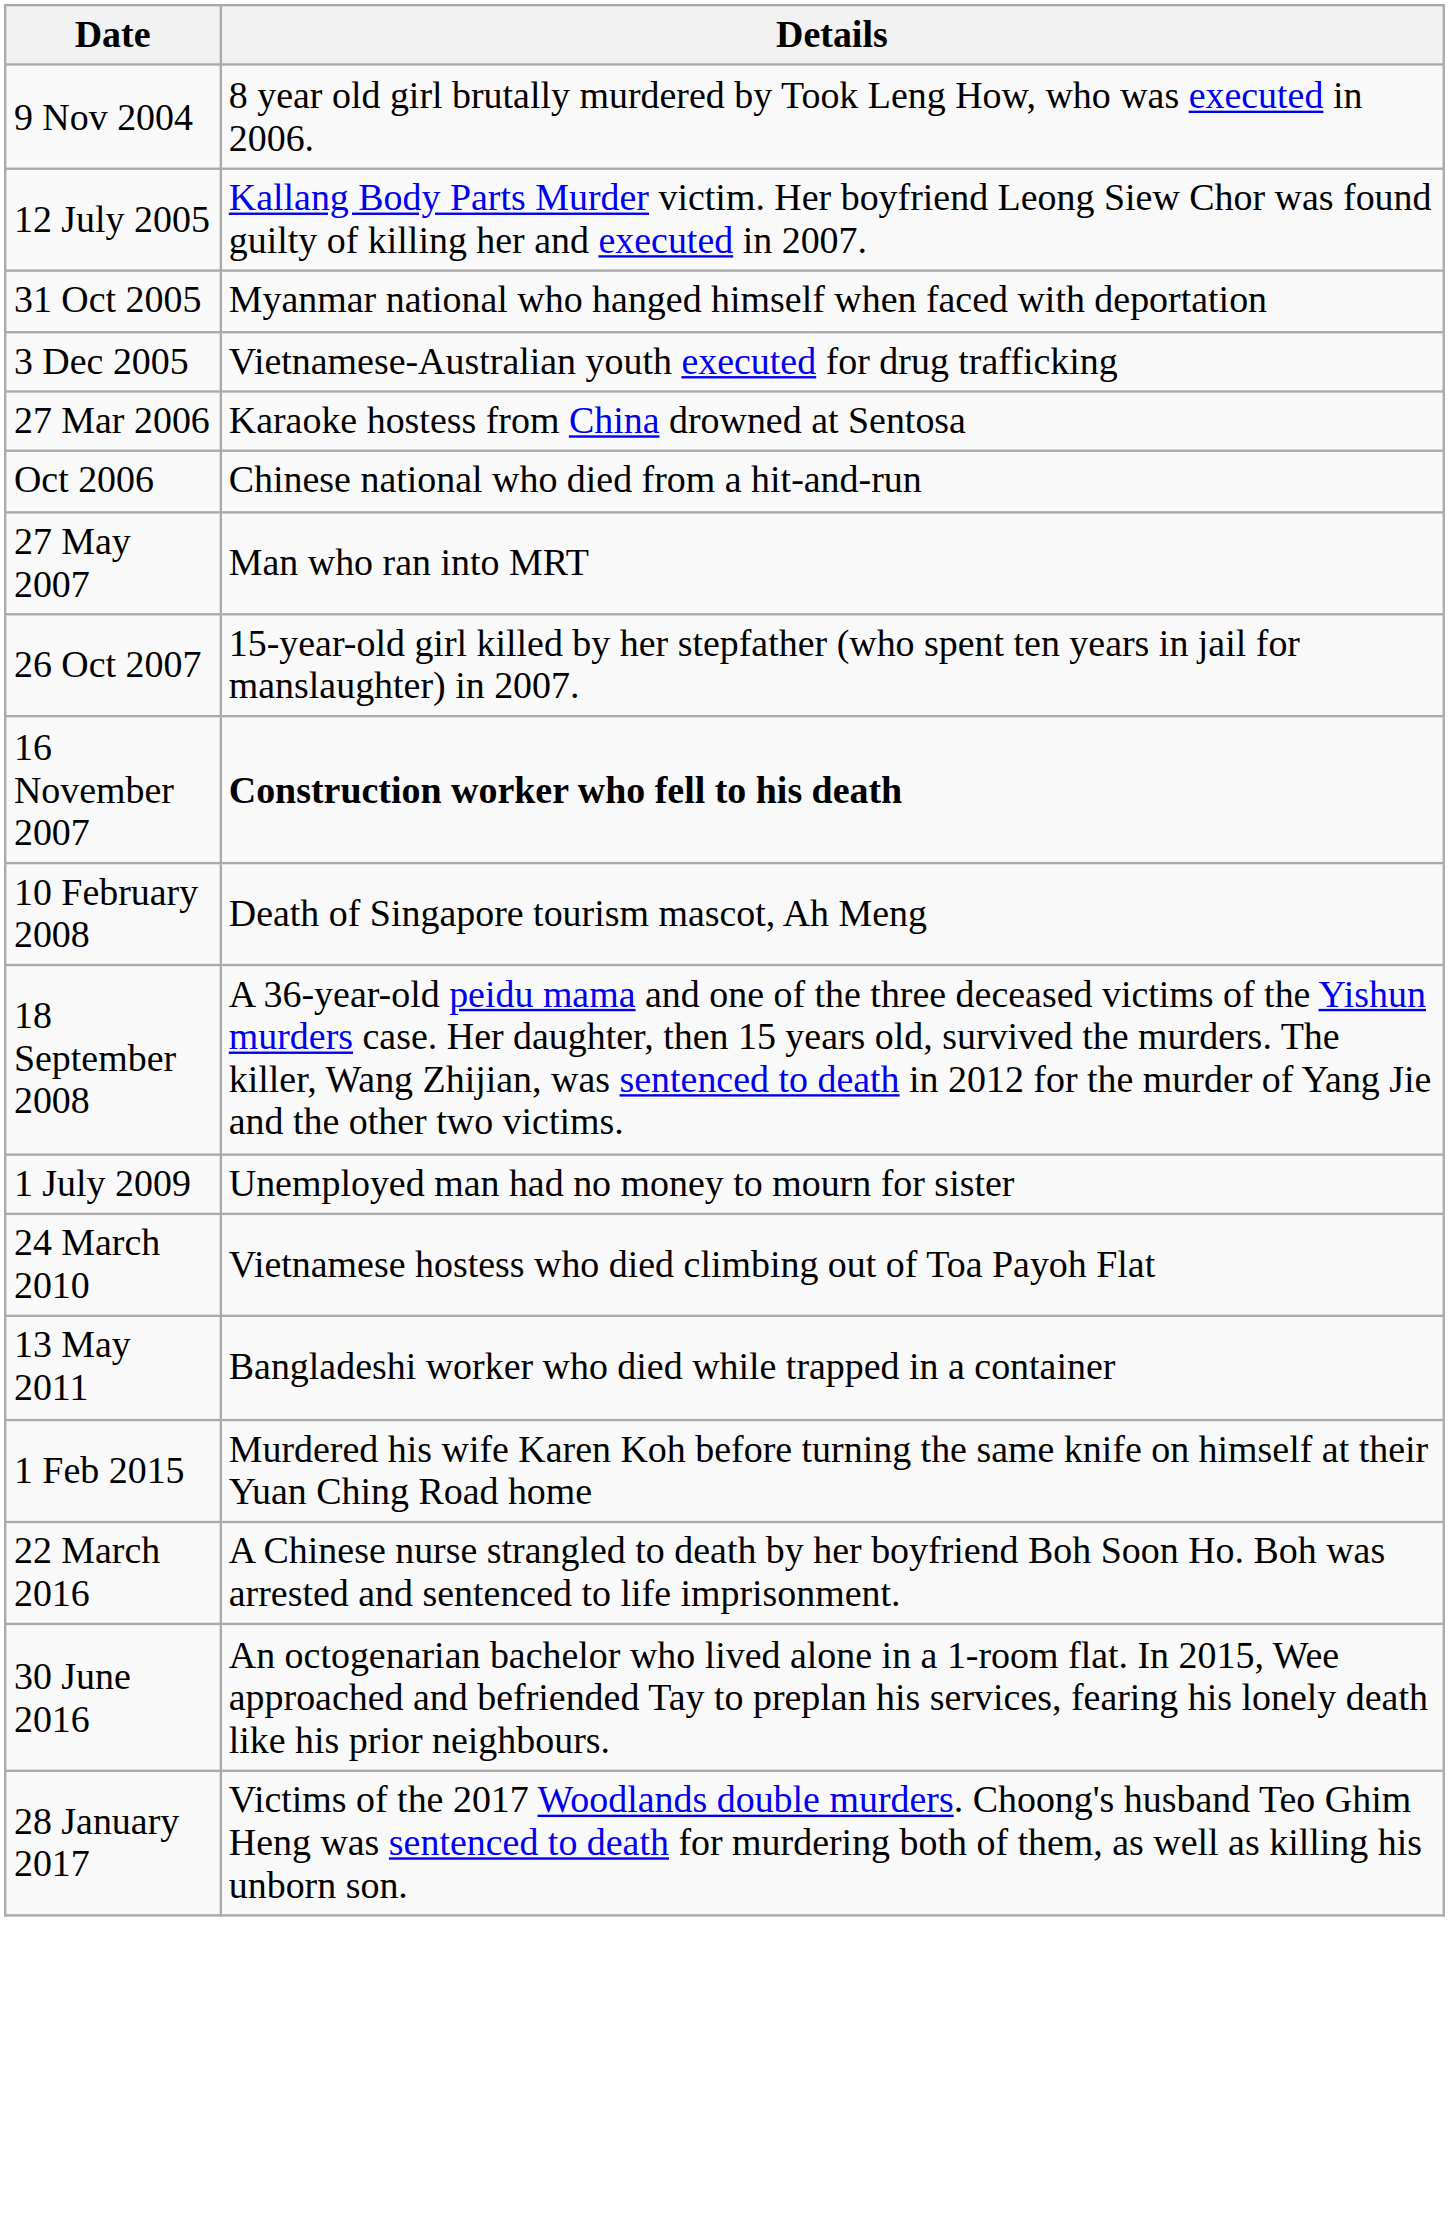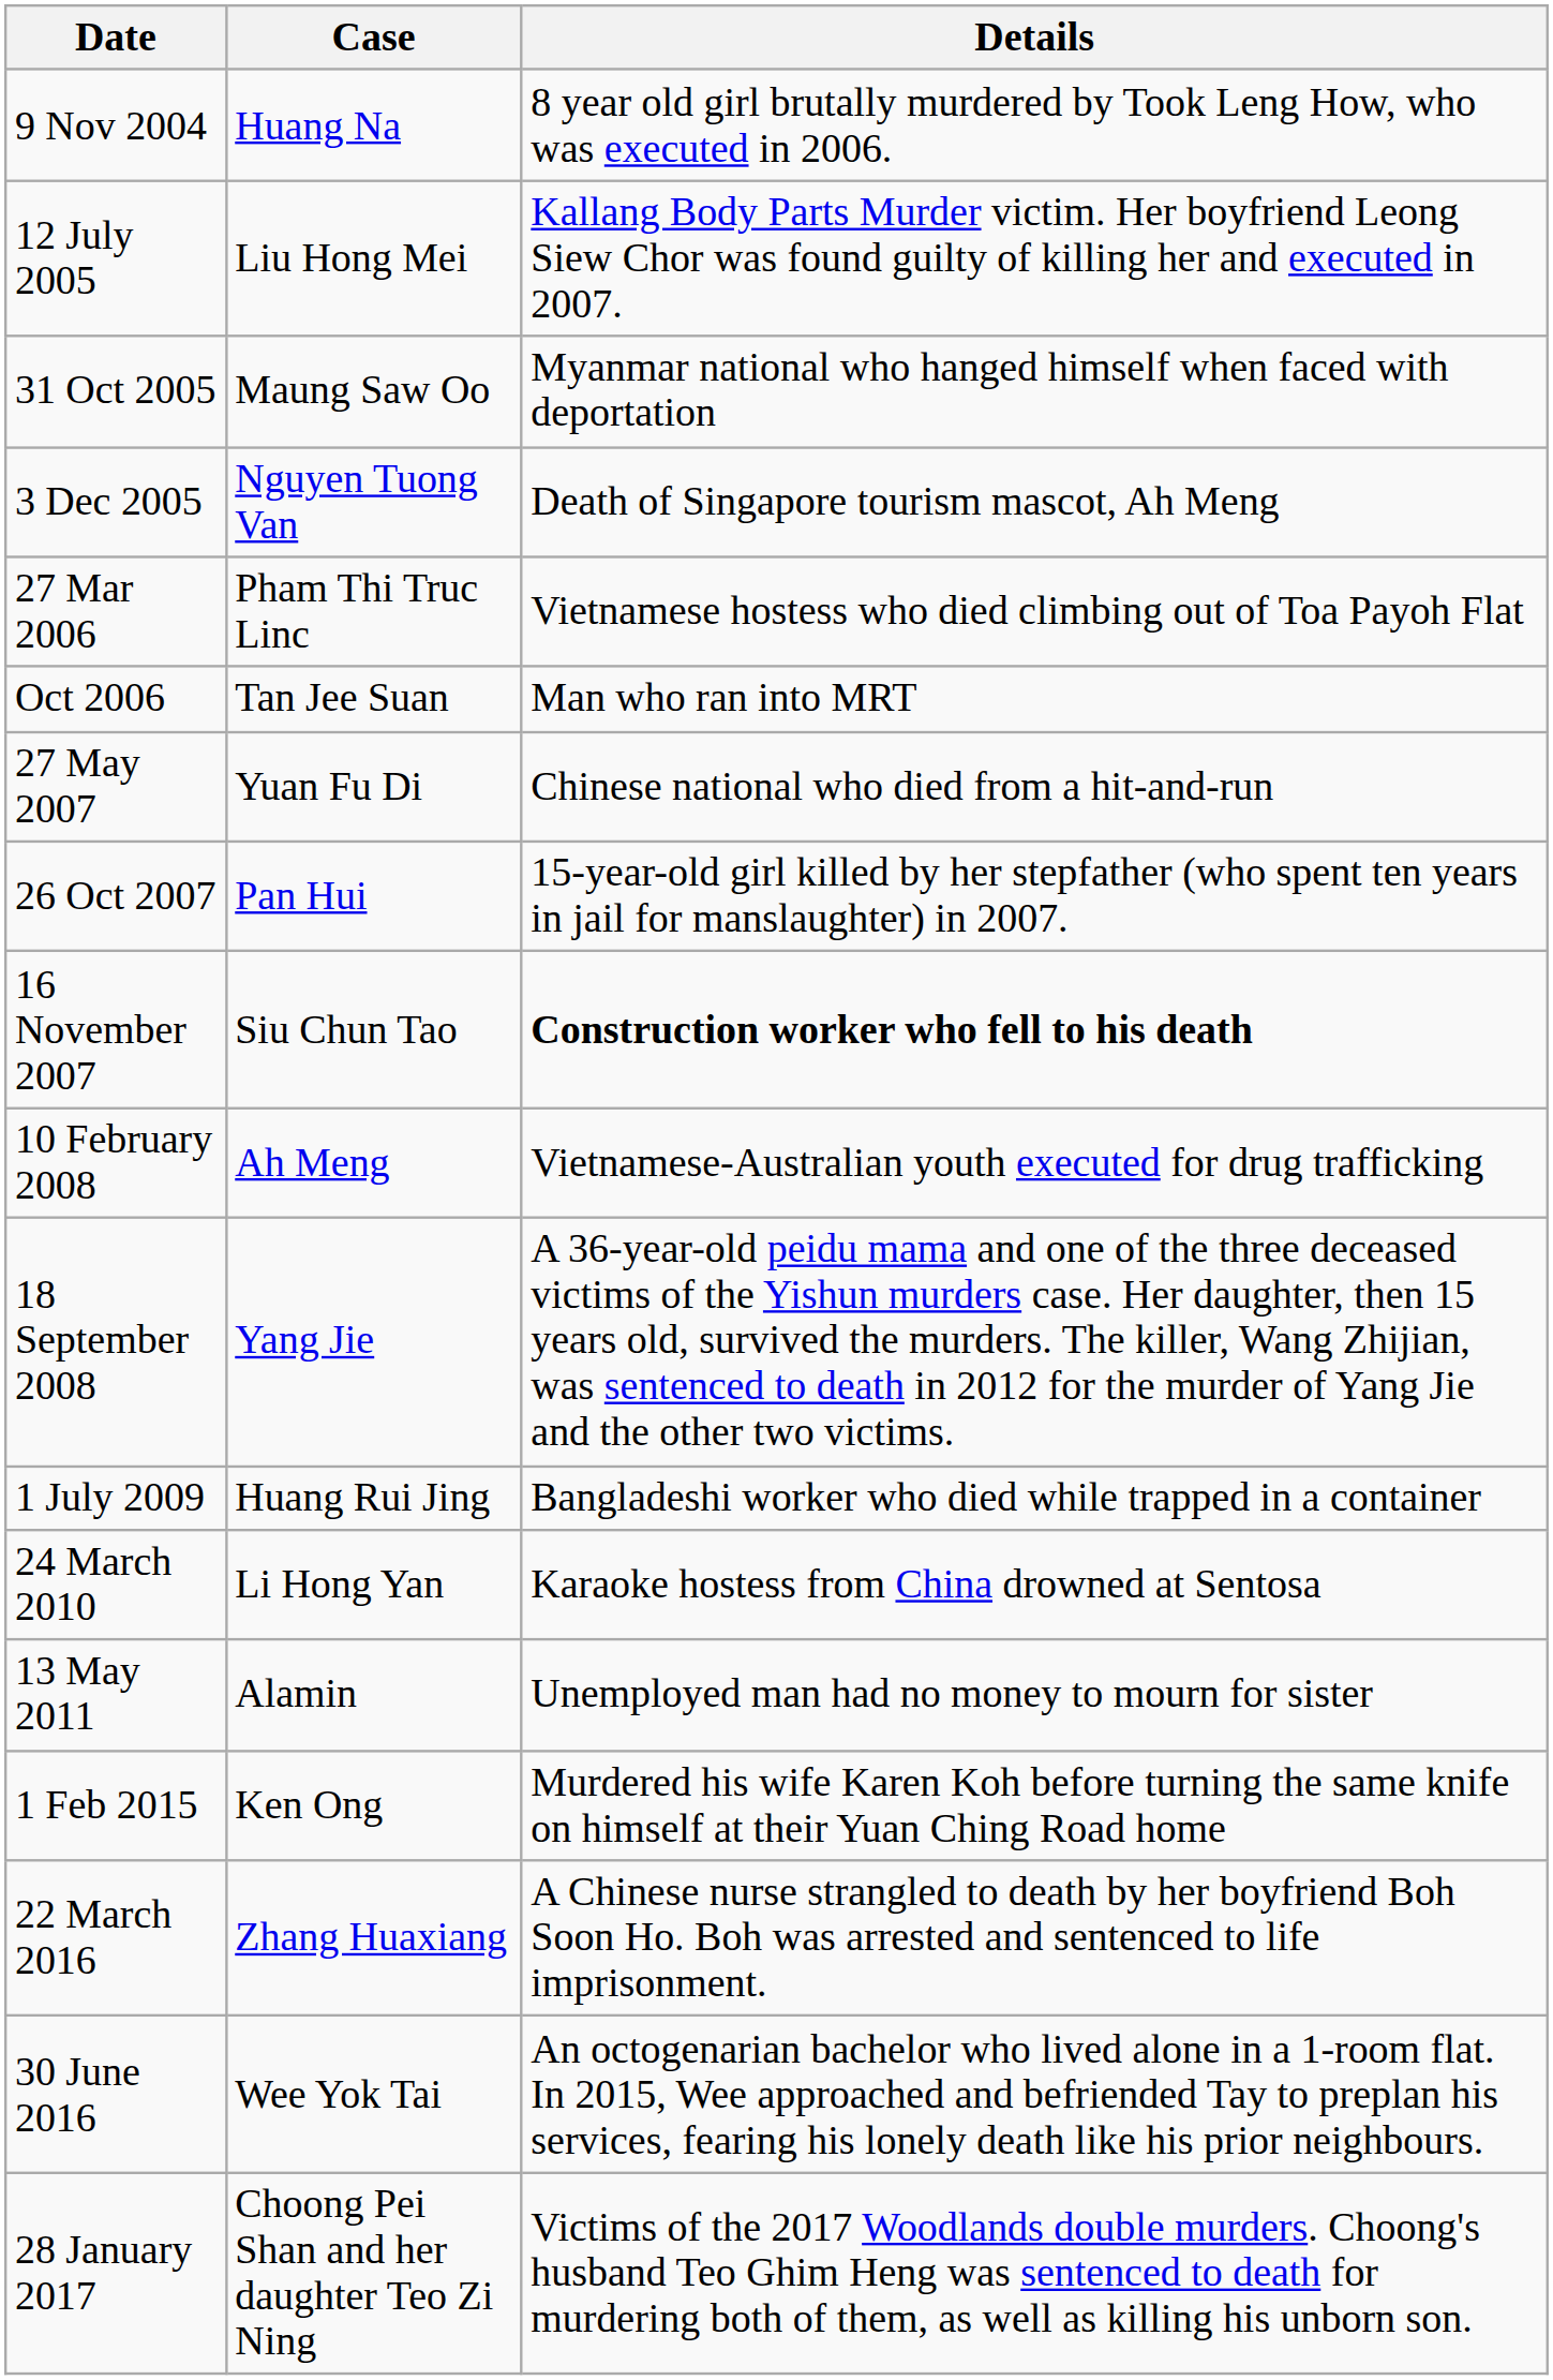 <table class="wikitable">
 <tr>
 <th>Date</th>
+<th>Case</th>
 <th>Details</th>
 </tr>
 <tr>
 <td>9 Nov 2004</td>
+<td><a href='#'>Huang Na</a></td>
 <td>8 year old girl brutally murdered by Took Leng How, who was <a href='#'>executed</a> in 2006.</td>
 </tr>
 <tr>
 <td>12 July 2005</td>
+<td>Liu Hong Mei</td>
 <td><a href='#'>Kallang Body Parts Murder</a> victim. Her boyfriend Leong Siew Chor was found guilty of killing her and <a href='#'>executed</a> in 2007.</td>
 </tr>
 <tr>
 <td>31 Oct 2005</td>
+<td>Maung Saw Oo</td>
 <td>Myanmar national who hanged himself when faced with deportation</td>
 </tr>
 <tr>
 <td>3 Dec 2005</td>
-<td>Vietnamese-Australian youth <a href='#'>executed</a> for drug trafficking</td>
+<td><a href='#'>Nguyen Tuong Van</a></td>
+<td>Death of Singapore tourism mascot, Ah Meng</td>
 </tr>
 <tr>
 <td>27 Mar 2006</td>
-<td>Karaoke hostess from <a href='#'>China</a> drowned at Sentosa</td>
+<td>Pham Thi Truc Linc</td>
+<td>Vietnamese hostess who died climbing out of Toa Payoh Flat</td>
 </tr>
 <tr>
 <td>Oct 2006</td>
+<td>Tan Jee Suan</td>
+<td>Man who ran into MRT</td>
+</tr>
+<tr>
+<td>27 May 2007</td>
+<td>Yuan Fu Di</td>
 <td>Chinese national who died from a hit-and-run</td>
 </tr>
 <tr>
-<td>27 May 2007</td>
-<td>Man who ran into MRT</td>
-</tr>
-<tr>
 <td>26 Oct 2007</td>
+<td><a href='#'>Pan Hui</a></td>
 <td>15-year-old girl killed by her stepfather (who spent ten years in jail for manslaughter) in 2007.</td>
 </tr>
 <tr>
 <td>16 November 2007</td>
+<td>Siu Chun Tao</td>
 <td><strong>Construction worker who fell to his death</strong></td>
 </tr>
 <tr>
 <td>10 February 2008</td>
-<td>Death of Singapore tourism mascot, Ah Meng</td>
+<td><a href='#'>Ah Meng</a></td>
+<td>Vietnamese-Australian youth <a href='#'>executed</a> for drug trafficking</td>
 </tr>
 <tr>
 <td>18 September 2008</td>
+<td><a href='#'>Yang Jie</a></td>
 <td>A 36-year-old <a href='#'>peidu mama</a> and one of the three deceased victims of the <a href='#'>Yishun murders</a> case. Her daughter, then 15 years old, survived the murders. The killer, Wang Zhijian, was <a href='#'>sentenced to death</a> in 2012 for the murder of Yang Jie and the other two victims.</td>
 </tr>
 <tr>
 <td>1 July 2009</td>
+<td>Huang Rui Jing</td>
+<td>Bangladeshi worker who died while trapped in a container</td>
+</tr>
+<tr>
+<td>24 March 2010</td>
+<td>Li Hong Yan</td>
+<td>Karaoke hostess from <a href='#'>China</a> drowned at Sentosa</td>
+</tr>
+<tr>
+<td>13 May 2011</td>
+<td>Alamin</td>
 <td>Unemployed man had no money to mourn for sister</td>
 </tr>
 <tr>
-<td>24 March 2010</td>
-<td>Vietnamese hostess who died climbing out of Toa Payoh Flat</td>
-</tr>
-<tr>
-<td>13 May 2011</td>
-<td>Bangladeshi worker who died while trapped in a container</td>
-</tr>
-<tr>
 <td>1 Feb 2015</td>
+<td>Ken Ong</td>
 <td>Murdered his wife Karen Koh before turning the same knife on himself at their Yuan Ching Road home</td>
 </tr>
 <tr>
 <td>22 March 2016</td>
+<td><a href='#'>Zhang Huaxiang</a></td>
 <td>A Chinese nurse strangled to death by her boyfriend Boh Soon Ho. Boh was arrested and sentenced to life imprisonment.</td>
 </tr>
 <tr>
 <td>30 June 2016</td>
+<td>Wee Yok Tai</td>
 <td>An octogenarian bachelor who lived alone in a 1-room flat. In 2015, Wee approached and befriended Tay to preplan his services, fearing his lonely death like his prior neighbours.</td>
 </tr>
 <tr>
 <td>28 January 2017</td>
+<td>Choong Pei Shan and her daughter Teo Zi Ning</td>
 <td>Victims of the 2017 <a href='#'>Woodlands double murders</a>. Choong's husband Teo Ghim Heng was <a href='#'>sentenced to death</a> for murdering both of them, as well as killing his unborn son.</td>
 </tr>
 </table>
